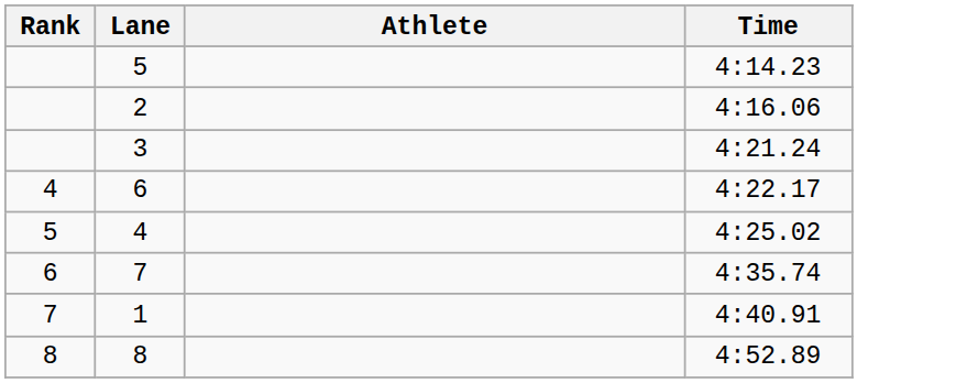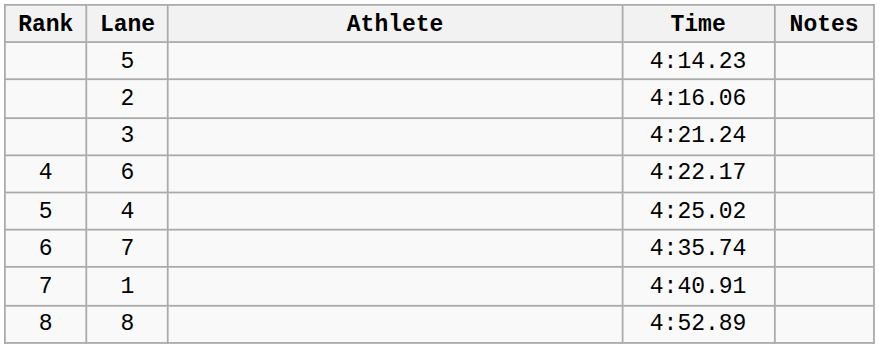 <table class="wikitable sortable" style="text-align:center">
 <tr>
 <th width=40>Rank</th>
 <th width=40>Lane</th>
 <th width=250>Athlete</th>
 <th width=80>Time</th>
+<th width=50>Notes</th>
 </tr>
 <tr>
 <td></td>
 <td>5</td>
 <td align=left></td>
 <td>4:14.23</td>
+<td></td>
 </tr>
 <tr>
 <td></td>
 <td>2</td>
 <td align=left></td>
 <td>4:16.06</td>
+<td></td>
 </tr>
 <tr>
 <td></td>
 <td>3</td>
 <td align=left></td>
 <td>4:21.24</td>
+<td></td>
 </tr>
 <tr>
 <td>4</td>
 <td>6</td>
 <td align=left></td>
 <td>4:22.17</td>
+<td></td>
 </tr>
 <tr>
 <td>5</td>
 <td>4</td>
 <td align=left></td>
 <td>4:25.02</td>
+<td></td>
 </tr>
 <tr>
 <td>6</td>
 <td>7</td>
 <td align=left></td>
 <td>4:35.74</td>
+<td></td>
 </tr>
 <tr>
 <td>7</td>
 <td>1</td>
 <td align=left></td>
 <td>4:40.91</td>
+<td></td>
 </tr>
 <tr>
 <td>8</td>
 <td>8</td>
 <td align=left></td>
 <td>4:52.89</td>
+<td></td>
 </tr>
 </table>
